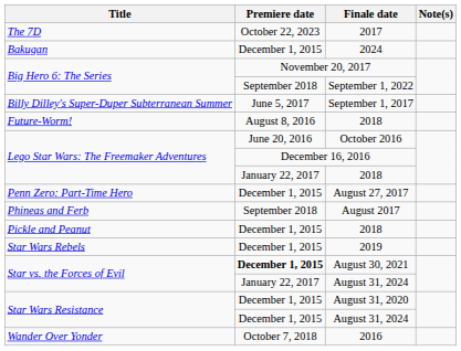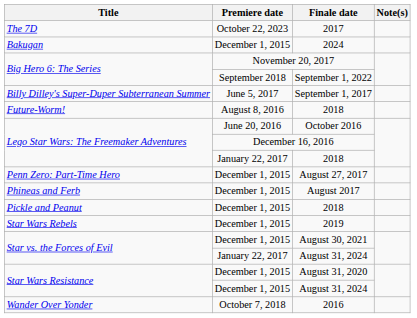 <table class="wikitable sortable" style="text-align: center;">
 <tr>
 <th>Title</th>
 <th>Premiere date</th>
 <th>Finale date</th>
 <th>Note(s)</th>
 </tr>
 <tr>
 <td scope="row" style="text-align:left;"><em><a href='#'>The 7D</a></em></td>
 <td>October 22, 2023</td>
 <td>2017</td>
 <td></td>
 </tr>
 <tr>
 <td scope="row" style="text-align:left;"><em><a href='#'>Bakugan</a></em></td>
 <td>December 1, 2015</td>
 <td>2024</td>
 <td></td>
 </tr>
 <tr>
 <td scope="row" style="text-align:left;" rowspan="2"><em><a href='#'>Big Hero 6: The Series</a></em></td>
 <td colspan="2">November 20, 2017</td>
 <td rowspan="2"></td>
 </tr>
 <tr>
 <td scope="row" style="text-align:center;">September 2018</td>
 <td>September 1, 2022</td>
 </tr>
 <tr>
 <td scope="row" style="text-align:left;"><em><a href='#'>Billy Dilley's Super-Duper Subterranean Summer</a></em></td>
 <td>June 5, 2017</td>
 <td>September 1, 2017</td>
 <td></td>
 </tr>
 <tr>
 <td scope="row" style="text-align:left;"><em><a href='#'>Future-Worm!</a></em></td>
 <td>August 8, 2016</td>
 <td>2018</td>
 <td></td>
 </tr>
 <tr>
 <td scope="row" style="text-align:left;" rowspan="3"><em><a href='#'>Lego Star Wars: The Freemaker Adventures</a></em></td>
 <td>June 20, 2016</td>
 <td>October 2016</td>
 <td rowspan="3"></td>
 </tr>
 <tr>
 <td scope="row" style="text-align:center;" colspan="2">December 16, 2016</td>
 </tr>
 <tr>
 <td scope="row" style="text-align:center;">January 22, 2017</td>
 <td>2018</td>
 </tr>
 <tr>
 <td scope="row" style="text-align:left;"><em><a href='#'>Penn Zero: Part-Time Hero</a></em></td>
 <td>December 1, 2015</td>
 <td>August 27, 2017</td>
 <td></td>
 </tr>
 <tr>
 <td scope="row" style="text-align:left;"><em><a href='#'>Phineas and Ferb</a></em></td>
-<td scope="row" style="text-align:center;">September 2018</td>
+<td>December 1, 2015</td>
 <td>August 2017</td>
 <td></td>
 </tr>
 <tr>
 <td scope="row" style="text-align:left;"><em><a href='#'>Pickle and Peanut</a></em></td>
 <td>December 1, 2015</td>
 <td>2018</td>
 <td></td>
 </tr>
 <tr>
 <td scope="row" style="text-align:left;"><em><a href='#'>Star Wars Rebels</a></em></td>
 <td>December 1, 2015</td>
 <td>2019</td>
 <td></td>
 </tr>
 <tr>
 <td scope="row" style="text-align:left;" rowspan="2"><em><a href='#'>Star vs. the Forces of Evil</a></em></td>
-<td><strong>December 1, 2015</strong></td>
+<td>December 1, 2015</td>
 <td>August 30, 2021</td>
 <td rowspan="2"></td>
 </tr>
 <tr>
 <td scope="row" style="text-align:center;">January 22, 2017</td>
 <td>August 31, 2024</td>
 </tr>
 <tr>
 <td scope="row" style="text-align:left;" rowspan="2"><em><a href='#'>Star Wars Resistance</a></em></td>
 <td>December 1, 2015</td>
 <td>August 31, 2020</td>
 <td rowspan="2"></td>
 </tr>
 <tr>
 <td>December 1, 2015</td>
 <td>August 31, 2024</td>
 </tr>
 <tr>
 <td scope="row" style="text-align:left;"><em><a href='#'>Wander Over Yonder</a></em></td>
 <td>October 7, 2018</td>
 <td>2016</td>
 <td></td>
 </tr>
 </table>
